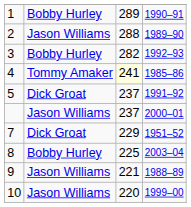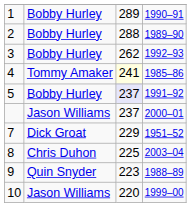 <table class="wikitable">
 <tr>
 </tr>
 <tr>
 <td>1</td>
 <td><a href='#'>Bobby Hurley</a></td>
 <td>289</td>
 <td style="font-size:80%;"><a href='#'>1990–91</a></td>
 </tr>
 <tr>
 <td>2</td>
-<td><a href='#'>Jason Williams</a></td>
+<td><a href='#'>Bobby Hurley</a></td>
 <td>288</td>
 <td style="font-size:80%;"><a href='#'>1989–90</a></td>
 </tr>
 <tr>
 <td>3</td>
 <td><a href='#'>Bobby Hurley</a></td>
-<td>282</td>
+<td>262</td>
 <td style="font-size:80%;"><a href='#'>1992–93</a></td>
 </tr>
 <tr>
 <td>4</td>
 <td><a href='#'>Tommy Amaker</a></td>
 <td style="background: lightyellow;">241</td>
 <td style="font-size:80%;"><a href='#'>1985–86</a></td>
 </tr>
 <tr>
 <td>5</td>
-<td><a href='#'>Dick Groat</a></td>
-<td>237</td>
+<td><a href='#'>Bobby Hurley</a></td>
+<td style="background: lavender;">237</td>
 <td style="font-size:80%;"><a href='#'>1991–92</a></td>
 </tr>
 <tr>
 <td></td>
 <td><a href='#'>Jason Williams</a></td>
 <td>237</td>
 <td style="font-size:80%;"><a href='#'>2000–01</a></td>
 </tr>
 <tr>
 <td>7</td>
 <td><a href='#'>Dick Groat</a></td>
 <td>229</td>
 <td style="font-size:80%;"><a href='#'>1951–52</a></td>
 </tr>
 <tr>
 <td>8</td>
-<td><a href='#'>Bobby Hurley</a></td>
+<td><a href='#'>Chris Duhon</a></td>
 <td>225</td>
 <td style="font-size:80%;"><a href='#'>2003–04</a></td>
 </tr>
 <tr>
 <td>9</td>
-<td><a href='#'>Jason Williams</a></td>
-<td>221</td>
+<td><a href='#'>Quin Snyder</a></td>
+<td>223</td>
 <td style="font-size:80%;"><a href='#'>1988–89</a></td>
 </tr>
 <tr>
 <td>10</td>
 <td><a href='#'>Jason Williams</a></td>
 <td>220</td>
 <td style="font-size:80%;"><a href='#'>1999–00</a></td>
 </tr>
 </table>
